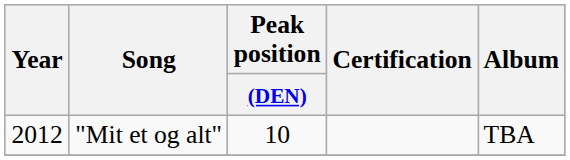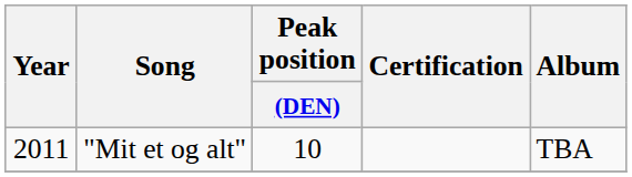 <table class="wikitable">
 <tr>
 <th width="33" rowspan="2" style="text-align:center;">Year</th>
 <th rowspan="2">Song</th>
 <th colspan="1">Peak <br>position</th>
 <th rowspan="2">Certification</th>
 <th rowspan="2">Album</th>
 </tr>
 <tr>
 <th align="center"><a href='#'><small>(DEN)</small></a><br></th>
 </tr>
 <tr>
-<td rowspan="1" align="center">2012</td>
+<td rowspan="1" align="center">2011</td>
 <td>"Mit et og alt"</td>
 <td align="center">10</td>
 <td></td>
 <td rowspan="1" align="left">TBA</td>
 </tr>
 <tr>
 </tr>
 </table>
